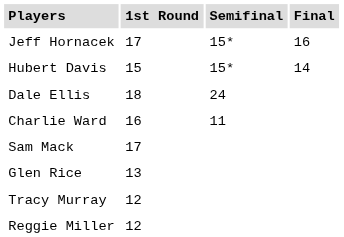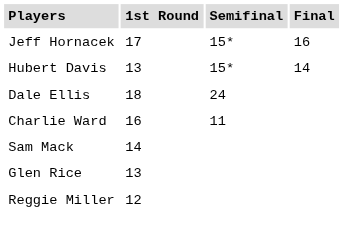 <table cellpadding="4">
 <tr bgcolor="#dddddd">
 <td><strong>Players</strong></td>
 <td><strong>1st Round</strong></td>
 <td><strong>Semifinal</strong></td>
 <td><strong>Final</strong></td>
 </tr>
 <tr>
 <td>Jeff Hornacek</td>
 <td>17</td>
 <td>15*</td>
 <td>16</td>
 </tr>
 <tr>
 <td>Hubert Davis</td>
-<td>15</td>
+<td>13</td>
 <td>15*</td>
 <td>14</td>
 </tr>
 <tr>
 <td>Dale Ellis</td>
 <td>18</td>
 <td>24</td>
 <td></td>
 </tr>
 <tr>
 <td>Charlie Ward</td>
 <td>16</td>
 <td>11</td>
 <td></td>
 </tr>
 <tr>
 <td>Sam Mack</td>
-<td>17</td>
+<td>14</td>
 <td></td>
 <td></td>
 </tr>
 <tr>
 <td>Glen Rice</td>
 <td>13</td>
 <td></td>
 <td></td>
 </tr>
 <tr>
-<td>Tracy Murray</td>
-<td>12</td>
-<td></td>
-<td></td>
-</tr>
-<tr>
 <td>Reggie Miller</td>
 <td>12</td>
 <td></td>
 <td></td>
 </tr>
 </table>
